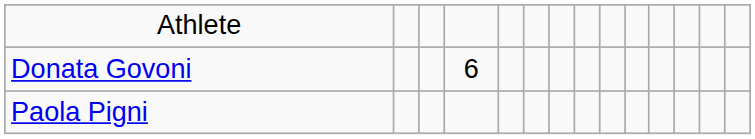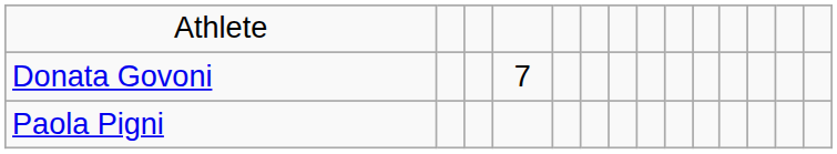 <table class="wikitable" style="text-align: center; font-size:100%" width="50%">
 <tr>
 <td>Athlete</td>
 <td></td>
 <td></td>
 <td></td>
 <td></td>
 <td></td>
 <td></td>
 <td></td>
 <td></td>
 <td></td>
 <td></td>
 <td></td>
 <td></td>
 <td></td>
 </tr>
 <tr>
 <td align=left><a href='#'>Donata Govoni</a></td>
 <td></td>
 <td></td>
-<td>6</td>
+<td>7</td>
 <td></td>
 <td></td>
 <td></td>
 <td></td>
 <td></td>
 <td></td>
 <td></td>
 <td></td>
 <td></td>
 <td></td>
 </tr>
 <tr>
 <td align=left><a href='#'>Paola Pigni</a></td>
 <td></td>
 <td></td>
 <td></td>
 <td></td>
 <td></td>
 <td></td>
 <td></td>
 <td></td>
 <td></td>
 <td></td>
 <td></td>
 <td></td>
 <td></td>
 </tr>
 </table>
